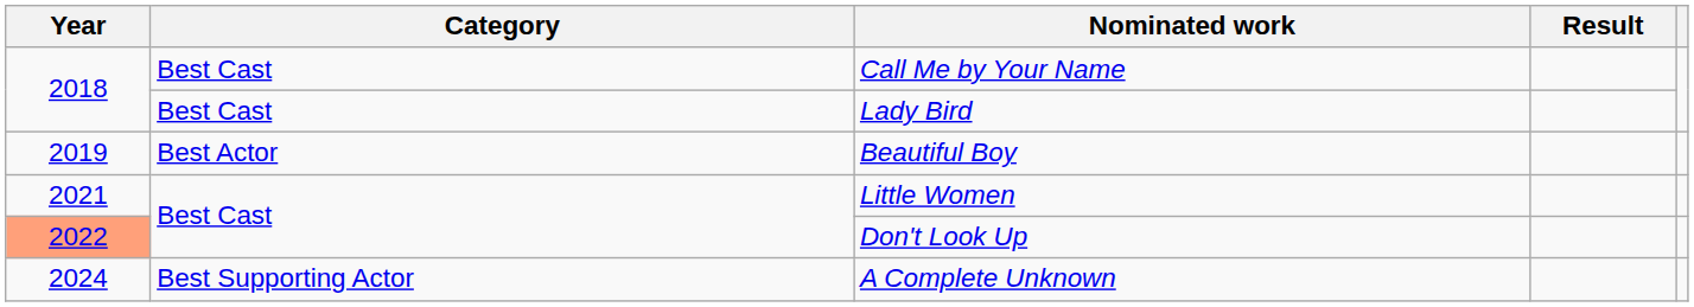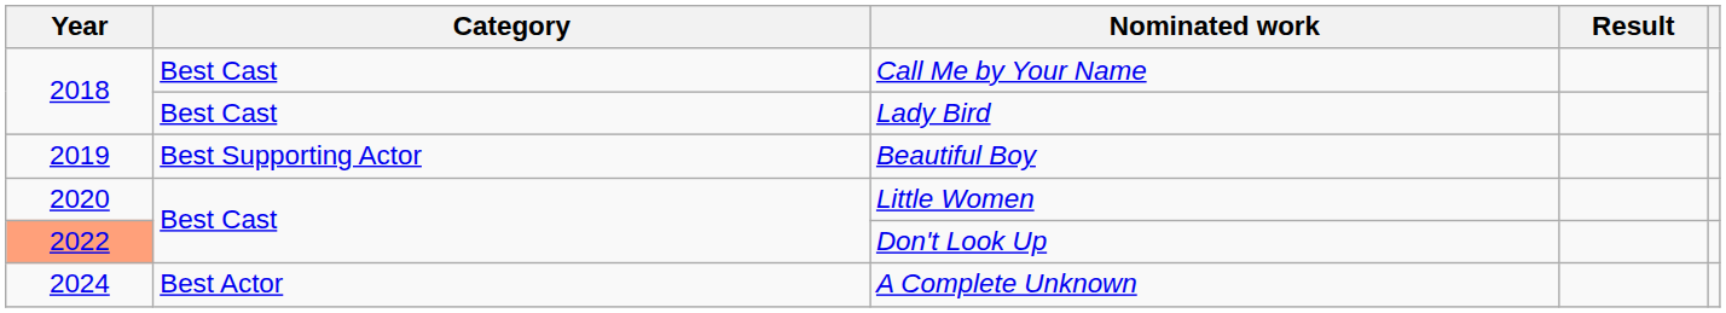 <table class=wikitable>
 <tr>
 <th scope="col" style="width:5em;">Year</th>
 <th scope="col" style="width:26em;">Category</th>
 <th scope="col" style="width:25em;">Nominated work</th>
 <th scope="col" style="width:5em;">Result</th>
 <th></th>
 </tr>
 <tr>
 <td style="text-align:center;", rowspan="2"><a href='#'>2018</a></td>
 <td><a href='#'>Best Cast</a></td>
 <td><em><a href='#'>Call Me by Your Name</a></em></td>
 <td></td>
 <td style="text-align:center;" rowspan="2"></td>
 </tr>
 <tr>
 <td><a href='#'>Best Cast</a></td>
 <td><em><a href='#'>Lady Bird</a></em></td>
 <td></td>
 </tr>
 <tr>
 <td style="text-align:center;"><a href='#'>2019</a></td>
-<td><a href='#'>Best Actor</a></td>
+<td><a href='#'>Best Supporting Actor</a></td>
 <td><em><a href='#'>Beautiful Boy</a></em></td>
 <td></td>
 <td style="text-align:center;"></td>
 </tr>
 <tr>
-<td style="text-align:center;"><a href='#'>2021</a></td>
+<td style="text-align:center;"><a href='#'>2020</a></td>
 <td rowspan="2"><a href='#'>Best Cast</a></td>
 <td><em><a href='#'>Little Women</a></em></td>
 <td></td>
 <td style="text-align:center;"></td>
 </tr>
 <tr>
 <td style="background: lightsalmon; text-align:center;"><a href='#'>2022</a></td>
 <td><em><a href='#'>Don't Look Up</a></em></td>
 <td></td>
 <td style="text-align:center;"></td>
 </tr>
 <tr>
 <td style="text-align:center;"><a href='#'>2024</a></td>
-<td><a href='#'>Best Supporting Actor</a></td>
+<td><a href='#'>Best Actor</a></td>
 <td><em><a href='#'>A Complete Unknown</a></em></td>
 <td></td>
 <td style="text-align:center;"></td>
 </tr>
 </table>
